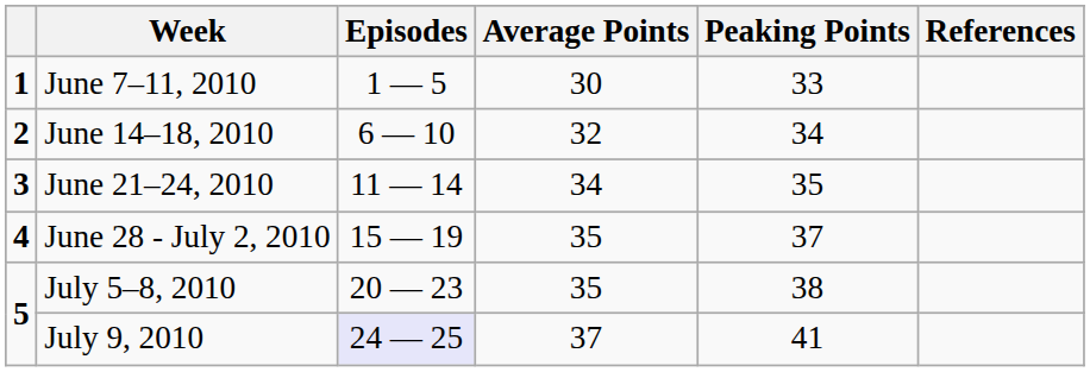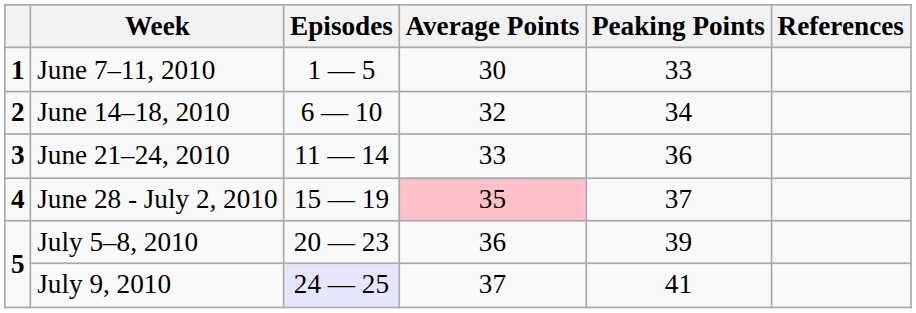 <table class="wikitable" style="text-align:center;">
 <tr>
 <th></th>
 <th>Week</th>
 <th>Episodes</th>
 <th>Average Points</th>
 <th>Peaking Points</th>
 <th>References</th>
 </tr>
 <tr>
 <td><strong>1</strong></td>
 <td style="text-align:left;">June 7–11, 2010</td>
 <td>1 — 5</td>
 <td>30</td>
 <td>33</td>
 <td></td>
 </tr>
 <tr>
 <td><strong>2</strong></td>
 <td style="text-align:left;">June 14–18, 2010</td>
 <td>6 — 10</td>
 <td>32</td>
 <td>34</td>
 <td></td>
 </tr>
 <tr>
 <td><strong>3</strong></td>
 <td style="text-align:left;">June 21–24, 2010</td>
 <td>11 — 14</td>
-<td>34</td>
-<td>35</td>
+<td>33</td>
+<td>36</td>
 <td></td>
 </tr>
 <tr>
 <td><strong>4</strong></td>
 <td style="text-align:left;">June 28 - July 2, 2010</td>
 <td>15 — 19</td>
-<td>35</td>
+<td style="background: pink;">35</td>
 <td>37</td>
 <td></td>
 </tr>
 <tr>
 <td rowspan=2><strong>5</strong></td>
 <td style="text-align:left;">July 5–8, 2010</td>
 <td>20 — 23</td>
-<td>35</td>
-<td>38</td>
+<td>36</td>
+<td>39</td>
 <td></td>
 </tr>
 <tr>
 <td style="text-align:left;">July 9, 2010</td>
 <td style="background: lavender;">24 — 25</td>
 <td>37</td>
 <td>41</td>
 <td></td>
 </tr>
 </table>
